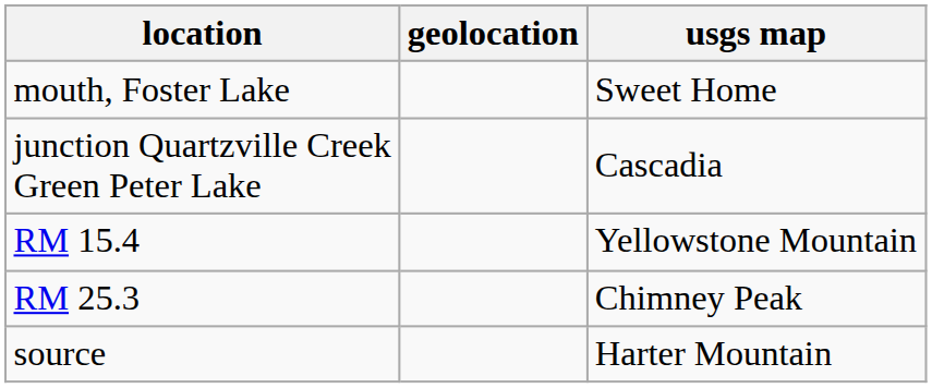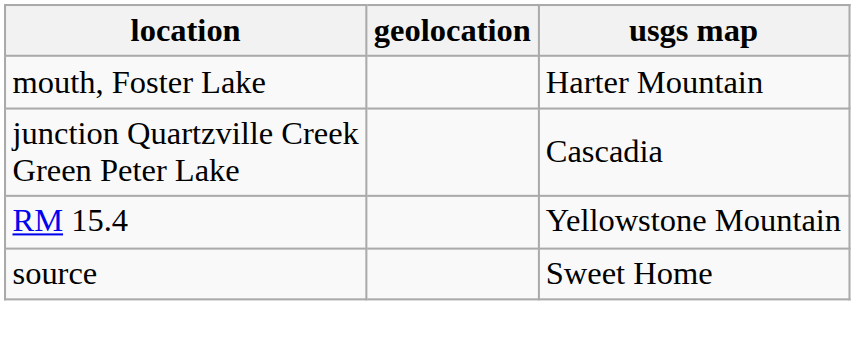 <table class="wikitable sortable">
 <tr>
 <th>location</th>
 <th>geolocation</th>
 <th>usgs map</th>
 </tr>
 <tr>
 <td>mouth, Foster Lake</td>
 <td></td>
-<td>Sweet Home</td>
+<td>Harter Mountain</td>
 </tr>
 <tr>
 <td>junction Quartzville Creek<br>Green Peter Lake</td>
 <td></td>
 <td>Cascadia</td>
 </tr>
 <tr>
 <td><a href='#'>RM</a> 15.4</td>
 <td></td>
 <td>Yellowstone Mountain</td>
 </tr>
 <tr>
-<td><a href='#'>RM</a> 25.3</td>
-<td></td>
-<td>Chimney Peak</td>
-</tr>
-<tr>
 <td>source</td>
 <td></td>
-<td>Harter Mountain</td>
+<td>Sweet Home</td>
 </tr>
 </table>
